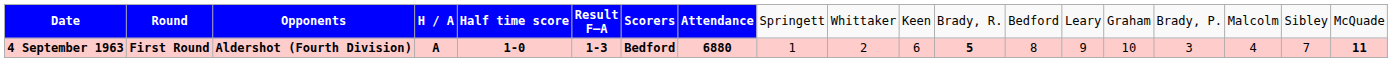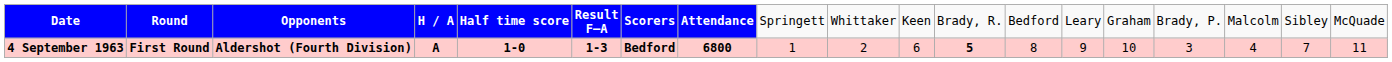 <table class="wikitable" style="text-align:center">
 <tr>
 <th style="background:#0000FF; color:#FFFFFF; text-align:center;"><strong>Date</strong></th>
 <th style="background:#0000FF; color:#FFFFFF; text-align:center;"><strong>Round</strong></th>
 <th style="background:#0000FF; color:#FFFFFF; text-align:center;"><strong>Opponents</strong></th>
 <th style="background:#0000FF; color:#FFFFFF; text-align:center;"><strong>H / A</strong></th>
 <th style="background:#0000FF; color:#FFFFFF; text-align:center;"><strong>Half time score</strong></th>
 <th style="background:#0000FF; color:#FFFFFF; text-align:center;"><strong>Result</strong><br><strong>F–A</strong></th>
 <th style="background:#0000FF; color:#FFFFFF; text-align:center;"><strong>Scorers</strong></th>
 <th style="background:#0000FF; color:#FFFFFF; text-align:center;"><strong>Attendance</strong></th>
 <td>Springett</td>
 <td>Whittaker</td>
 <td>Keen</td>
 <td>Brady, R.</td>
 <td>Bedford</td>
 <td>Leary</td>
 <td>Graham</td>
 <td>Brady, P.</td>
 <td>Malcolm</td>
 <td>Sibley</td>
 <td>McQuade</td>
 </tr>
 <tr bgcolor="#ffcccc">
 <td><strong>4 September 1963</strong></td>
 <td><strong>First Round</strong></td>
 <td><strong>Aldershot (Fourth Division)</strong></td>
 <td><strong>A</strong></td>
 <td><strong>1-0</strong></td>
 <td><strong>1-3</strong></td>
 <td><strong>Bedford</strong></td>
-<td><strong>6880</strong></td>
+<td><strong>6800</strong></td>
 <td>1</td>
 <td>2</td>
 <td>6</td>
 <td><strong>5</strong></td>
 <td>8</td>
 <td>9</td>
 <td>10</td>
 <td>3</td>
 <td>4</td>
 <td>7</td>
-<td><strong>11</strong></td>
+<td>11</td>
 </tr>
 </table>
